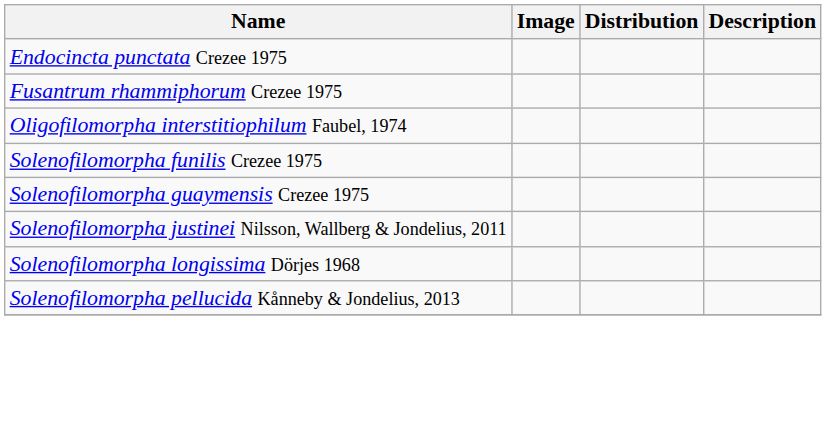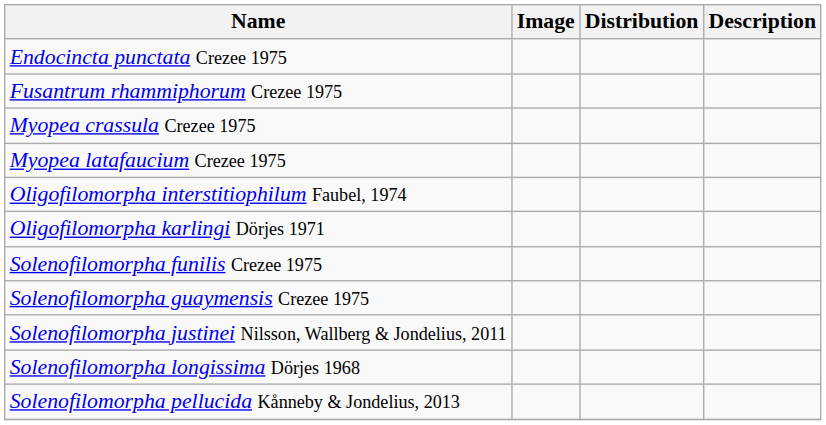 <table class="wikitable sortable" style="text-align:left;">
 <tr>
 <th scope="col">Name</th>
 <th scope="col">Image</th>
 <th scope="col">Distribution</th>
 <th scope="col">Description</th>
 </tr>
 <tr>
 <td scope="row" align="left"><em><a href='#'>Endocincta punctata</a></em> <small>Crezee 1975</small></td>
 <td></td>
 <td></td>
 <td></td>
 </tr>
 <tr>
 <td scope="row" align="left"><em><a href='#'>Fusantrum rhammiphorum</a></em> <small>Crezee 1975</small></td>
 <td></td>
 <td></td>
 <td></td>
 </tr>
 <tr>
+<td scope="row" align="left"><em><a href='#'>Myopea crassula</a></em> <small>Crezee 1975</small></td>
+<td></td>
+<td></td>
+<td></td>
+</tr>
+<tr>
+<td scope="row" align="left"><em><a href='#'>Myopea latafaucium</a></em> <small>Crezee 1975</small></td>
+<td></td>
+<td></td>
+<td></td>
+</tr>
+<tr>
 <td scope="row" align="left"><em><a href='#'>Oligofilomorpha interstitiophilum</a></em> <small>Faubel, 1974</small></td>
+<td></td>
+<td></td>
+<td></td>
+</tr>
+<tr>
+<td scope="row" align="left"><em><a href='#'>Oligofilomorpha karlingi</a></em> <small>Dörjes 1971</small></td>
 <td></td>
 <td></td>
 <td></td>
 </tr>
 <tr>
 <td scope="row" align="left"><em><a href='#'>Solenofilomorpha funilis</a></em> <small>Crezee 1975</small></td>
 <td></td>
 <td></td>
 <td></td>
 </tr>
 <tr>
 <td scope="row" align="left"><em><a href='#'>Solenofilomorpha guaymensis</a></em> <small>Crezee 1975</small></td>
 <td></td>
 <td></td>
 <td></td>
 </tr>
 <tr>
 <td scope="row" align="left"><em><a href='#'>Solenofilomorpha justinei</a></em> <small>Nilsson, Wallberg & Jondelius, 2011</small></td>
 <td></td>
 <td></td>
 <td></td>
 </tr>
 <tr>
 <td scope="row" align="left"><em><a href='#'>Solenofilomorpha longissima</a></em> <small>Dörjes 1968</small></td>
 <td></td>
 <td></td>
 <td></td>
 </tr>
 <tr>
 <td scope="row" align="left"><em><a href='#'>Solenofilomorpha pellucida</a></em> <small>Kånneby & Jondelius, 2013</small></td>
 <td></td>
 <td></td>
 <td></td>
 </tr>
 <tr>
 </tr>
 </table>
